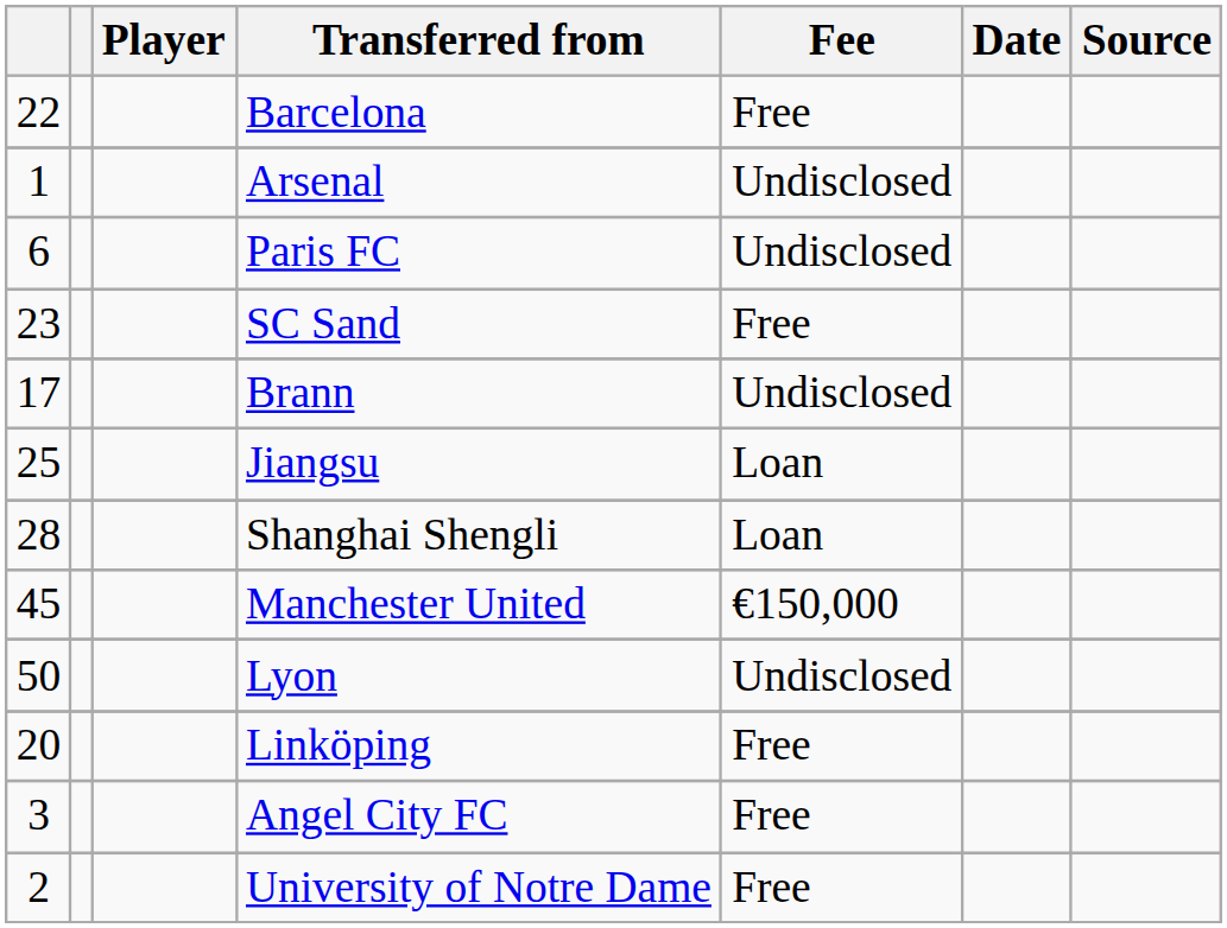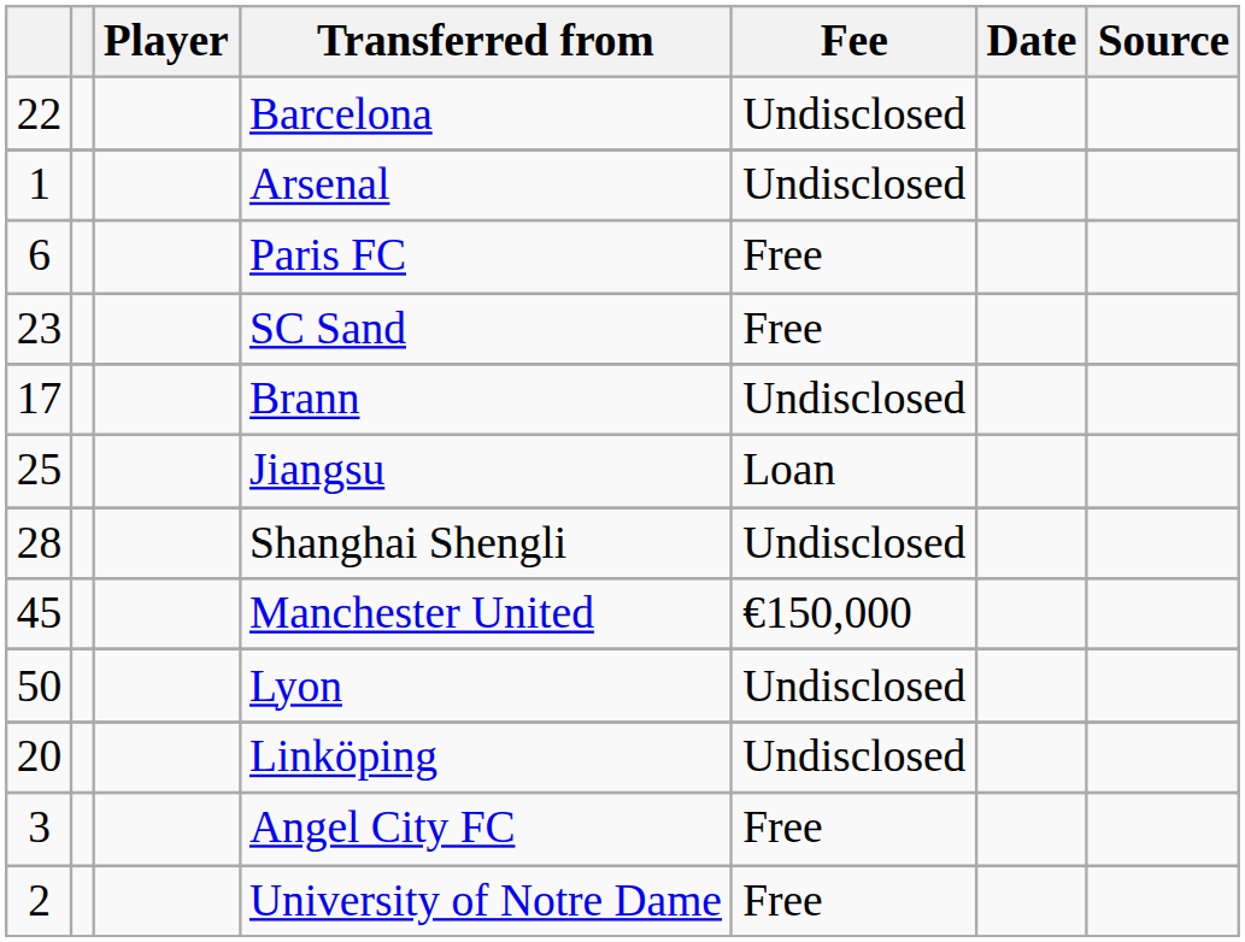 <table class="wikitable plainrowheaders sortable">
 <tr>
 <th></th>
 <th></th>
 <th scope=col>Player</th>
 <th !scope=col>Transferred from</th>
 <th scope=col>Fee</th>
 <th scope=col>Date</th>
 <th scope=col>Source</th>
 </tr>
 <tr>
 <td align="center">22</td>
 <td align="center"></td>
 <td></td>
 <td> <a href='#'>Barcelona</a></td>
-<td>Free</td>
+<td>Undisclosed</td>
 <td></td>
 <td></td>
 </tr>
 <tr>
 </tr>
 <tr>
 <td align="center">1</td>
 <td align="center"></td>
 <td></td>
 <td> <a href='#'>Arsenal</a></td>
 <td>Undisclosed</td>
 <td></td>
 <td></td>
 </tr>
 <tr>
 </tr>
 <tr>
 <td align="center">6</td>
 <td align="center"></td>
 <td></td>
 <td> <a href='#'>Paris FC</a></td>
-<td>Undisclosed</td>
+<td>Free</td>
 <td></td>
 <td></td>
 </tr>
 <tr>
 </tr>
 <tr>
 <td align="center">23</td>
 <td align="center"></td>
 <td></td>
 <td> <a href='#'>SC Sand</a></td>
 <td>Free</td>
 <td></td>
 <td></td>
 </tr>
 <tr>
 </tr>
 <tr>
 <td align="center">17</td>
 <td align="center"></td>
 <td></td>
 <td> <a href='#'>Brann</a></td>
 <td>Undisclosed</td>
 <td></td>
 <td></td>
 </tr>
 <tr>
 </tr>
 <tr>
 <td align="center">25</td>
 <td align="center"></td>
 <td></td>
 <td> <a href='#'>Jiangsu</a></td>
 <td>Loan</td>
 <td></td>
 <td></td>
 </tr>
 <tr>
 </tr>
 <tr>
 <td align="center">28</td>
 <td align="center"></td>
 <td></td>
 <td> Shanghai Shengli</td>
-<td>Loan</td>
+<td>Undisclosed</td>
 <td></td>
 <td></td>
 </tr>
 <tr>
 </tr>
 <tr>
 <td align="center">45</td>
 <td align="center"></td>
 <td></td>
 <td> <a href='#'>Manchester United</a></td>
 <td>€150,000</td>
 <td></td>
 <td></td>
 </tr>
 <tr>
 </tr>
 <tr>
 <td align="center">50</td>
 <td align="center"></td>
 <td></td>
 <td> <a href='#'>Lyon</a></td>
 <td>Undisclosed</td>
 <td></td>
 <td></td>
 </tr>
 <tr>
 </tr>
 <tr>
 <td align="center">20</td>
 <td align="center"></td>
 <td></td>
 <td> <a href='#'>Linköping</a></td>
-<td>Free</td>
+<td>Undisclosed</td>
 <td></td>
 <td></td>
 </tr>
 <tr>
 </tr>
 <tr>
 <td align="center">3</td>
 <td align="center"></td>
 <td></td>
 <td> <a href='#'>Angel City FC</a></td>
 <td>Free</td>
 <td></td>
 <td></td>
 </tr>
 <tr>
 </tr>
 <tr>
 <td align="center">2</td>
 <td align="center"></td>
 <td></td>
 <td> <a href='#'>University of Notre Dame</a></td>
 <td>Free</td>
 <td></td>
 <td></td>
 </tr>
 <tr>
 </tr>
 </table>
